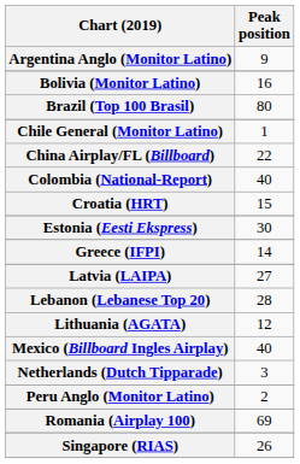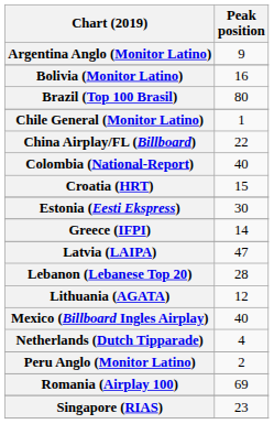 <table class="wikitable sortable plainrowheaders" style="text-align:center">
 <tr>
 <th scope="col">Chart (2019)</th>
 <th scope="col">Peak<br>position</th>
 </tr>
 <tr>
 <th scope="row">Argentina Anglo (<a href='#'>Monitor Latino</a>)</th>
 <td>9</td>
 </tr>
 <tr>
 </tr>
 <tr>
 </tr>
 <tr>
 </tr>
 <tr>
 <th scope="row">Bolivia (<a href='#'>Monitor Latino</a>)</th>
 <td>16</td>
 </tr>
 <tr>
 <th scope="row">Brazil (<a href='#'>Top 100 Brasil</a>)</th>
 <td>80</td>
 </tr>
 <tr>
 </tr>
 <tr>
 </tr>
 <tr>
 </tr>
 <tr>
 <th scope="row">Chile General (<a href='#'>Monitor Latino</a>)</th>
 <td>1</td>
 </tr>
 <tr>
 <th scope="row">China Airplay/FL (<em><a href='#'>Billboard</a></em>)</th>
 <td>22</td>
 </tr>
 <tr>
 <th scope="row">Colombia (<a href='#'>National-Report</a>)</th>
 <td>40</td>
 </tr>
 <tr>
 <th scope="row">Croatia (<a href='#'>HRT</a>)</th>
 <td>15</td>
 </tr>
 <tr>
 </tr>
 <tr>
 </tr>
 <tr>
 </tr>
 <tr>
 </tr>
 <tr>
 <th scope="row">Estonia (<em><a href='#'>Eesti Ekspress</a></em>)</th>
 <td>30</td>
 </tr>
 <tr>
 </tr>
 <tr>
 </tr>
 <tr>
 <th scope="row">Greece (<a href='#'>IFPI</a>)</th>
 <td>14</td>
 </tr>
 <tr>
 </tr>
 <tr>
 </tr>
 <tr>
 </tr>
 <tr>
 </tr>
 <tr>
 <th scope="row">Latvia (<a href='#'>LAIPA</a>)</th>
-<td>27</td>
+<td>47</td>
 </tr>
 <tr>
 <th scope="row">Lebanon (<a href='#'>Lebanese Top 20</a>)</th>
 <td>28</td>
 </tr>
 <tr>
 <th scope="row">Lithuania (<a href='#'>AGATA</a>)</th>
 <td>12</td>
 </tr>
 <tr>
 <th scope="row">Mexico (<a href='#'><em>Billboard</em> Ingles Airplay</a>)</th>
 <td>40</td>
 </tr>
 <tr>
 <th scope="row">Netherlands (<a href='#'>Dutch Tipparade</a>)</th>
-<td>3</td>
+<td>4</td>
 </tr>
 <tr>
 </tr>
 <tr>
 </tr>
 <tr>
 <th scope="row">Peru Anglo (<a href='#'>Monitor Latino</a>)</th>
 <td>2</td>
 </tr>
 <tr>
 </tr>
 <tr>
 <th scope="row">Romania (<a href='#'>Airplay 100</a>)</th>
 <td>69</td>
 </tr>
 <tr>
 </tr>
 <tr>
 <th scope="row">Singapore (<a href='#'>RIAS</a>)</th>
-<td>26</td>
+<td>23</td>
 </tr>
 <tr>
 </tr>
 <tr>
 </tr>
 <tr>
 </tr>
 <tr>
 </tr>
 <tr>
 </tr>
 <tr>
 </tr>
 <tr>
 </tr>
 <tr>
 </tr>
 <tr>
 </tr>
 <tr>
 </tr>
 <tr>
 </tr>
 <tr>
 </tr>
 <tr>
 </tr>
 </table>
